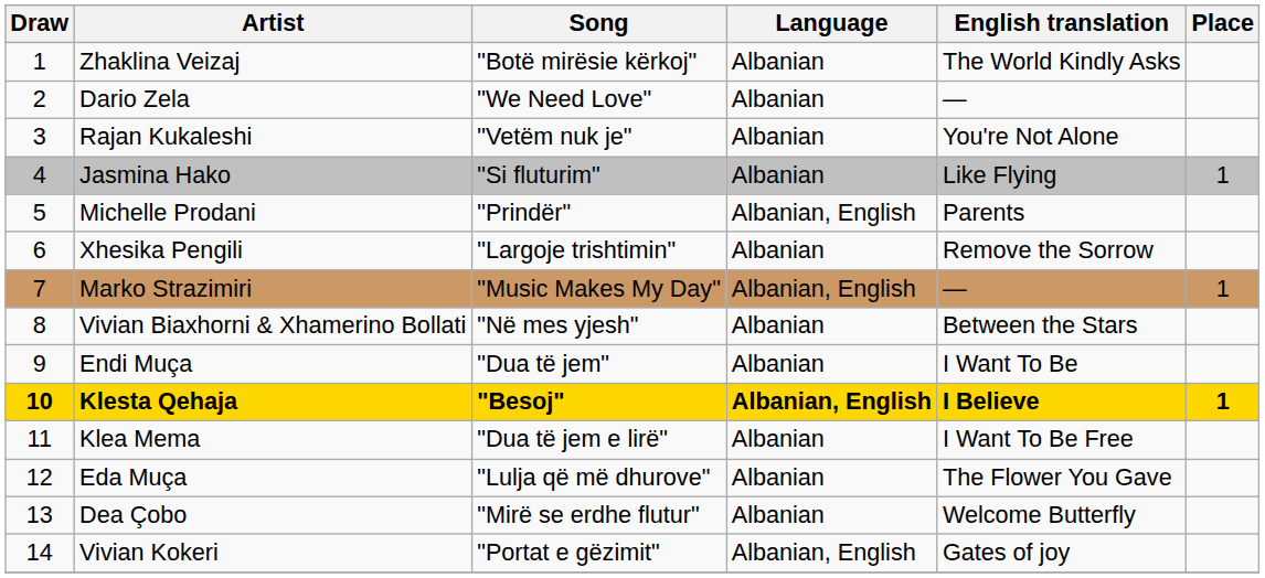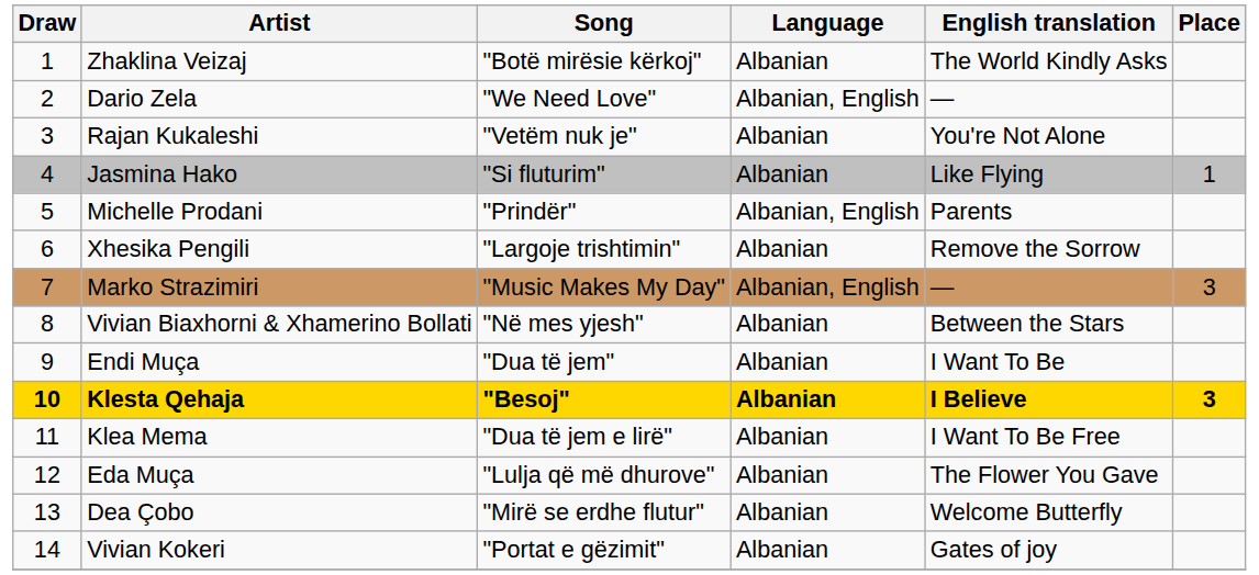 <table class="sortable wikitable" style="margin: 1em auto 1em auto; text-align:center">
 <tr bgcolor="#CCCCCC">
 <th>Draw</th>
 <th>Artist</th>
 <th>Song</th>
 <th>Language</th>
 <th>English translation</th>
 <th>Place</th>
 </tr>
 <tr>
 <td>1</td>
 <td align=left>Zhaklina Veizaj</td>
 <td align=left>"Botë mirësie kërkoj"</td>
 <td align=left>Albanian</td>
 <td align=left>The World Kindly Asks</td>
 <td></td>
 </tr>
 <tr>
 <td>2</td>
 <td align=left>Dario Zela</td>
 <td align=left>"We Need Love"</td>
-<td align=left>Albanian</td>
+<td align=left>Albanian, English</td>
 <td align=left>—</td>
 <td></td>
 </tr>
 <tr>
 <td>3</td>
 <td align=left>Rajan Kukaleshi</td>
 <td align=left>"Vetëm nuk je"</td>
 <td align=left>Albanian</td>
 <td align=left>You're Not Alone</td>
 <td></td>
 </tr>
 <tr style="background:silver;">
 <td>4</td>
 <td align=left>Jasmina Hako</td>
 <td align=left>"Si fluturim"</td>
 <td align=left>Albanian</td>
 <td align=left>Like Flying</td>
 <td>1</td>
 </tr>
 <tr>
 <td>5</td>
 <td align=left>Michelle Prodani</td>
 <td align=left>"Prindër"</td>
 <td align=left>Albanian, English</td>
 <td align=left>Parents</td>
 <td></td>
 </tr>
 <tr>
 <td>6</td>
 <td align=left>Xhesika Pengili</td>
 <td align=left>"Largoje trishtimin"</td>
 <td align=left>Albanian</td>
 <td align=left>Remove the Sorrow</td>
 <td></td>
 </tr>
 <tr style="background:#cc9966;">
 <td>7</td>
 <td align=left>Marko Strazimiri</td>
 <td align=left>"Music Makes My Day"</td>
 <td align=left>Albanian, English</td>
 <td align=left>—</td>
-<td>1</td>
+<td>3</td>
 </tr>
 <tr>
 <td>8</td>
 <td align=left>Vivian Biaxhorni & Xhamerino Bollati</td>
 <td align=left>"Në mes yjesh"</td>
 <td align=left>Albanian</td>
 <td align=left>Between the Stars</td>
 <td></td>
 </tr>
 <tr>
 <td>9</td>
 <td align=left>Endi Muça</td>
 <td align=left>"Dua të jem"</td>
 <td align=left>Albanian</td>
 <td align=left>I Want To Be</td>
 <td></td>
 </tr>
 <tr style="font-weight:bold; background:gold;">
 <td>10</td>
 <td align=left>Klesta Qehaja</td>
 <td align=left>"Besoj"</td>
-<td align=left>Albanian, English</td>
+<td align=left>Albanian</td>
 <td align=left>I Believe</td>
-<td>1</td>
+<td>3</td>
 </tr>
 <tr>
 <td>11</td>
 <td align=left>Klea Mema</td>
 <td align=left>"Dua të jem e lirë"</td>
 <td align=left>Albanian</td>
 <td align=left>I Want To Be Free</td>
 <td></td>
 </tr>
 <tr>
 <td>12</td>
 <td align=left>Eda Muça</td>
 <td align=left>"Lulja që më dhurove"</td>
 <td align=left>Albanian</td>
 <td align=left>The Flower You Gave</td>
 <td></td>
 </tr>
 <tr>
 <td>13</td>
 <td align=left>Dea Çobo</td>
 <td align=left>"Mirë se erdhe flutur"</td>
 <td align=left>Albanian</td>
 <td align=left>Welcome Butterfly</td>
 <td></td>
 </tr>
 <tr>
 <td>14</td>
 <td align=left>Vivian Kokeri</td>
 <td align=left>"Portat e gëzimit"</td>
-<td align=left>Albanian, English</td>
+<td align=left>Albanian</td>
 <td align=left>Gates of joy</td>
 <td></td>
 </tr>
 <tr>
 </tr>
 </table>
